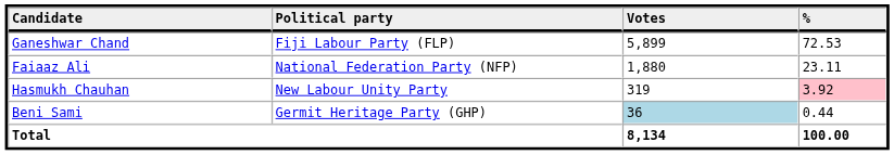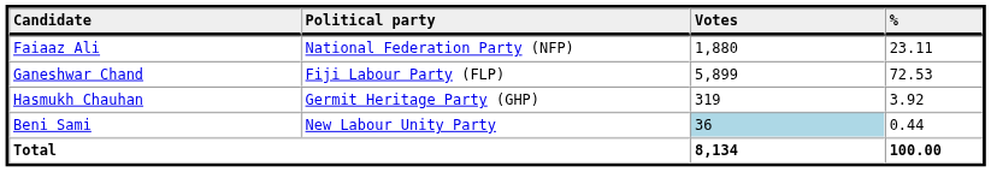 <table table width="70%" border="1" align="center" cellpadding=3 cellspacing=0 style="margin:5px; border:3px solid;">
 <tr>
 <td td width="30%" style="border-bottom:3px solid; background:#efefef;"><strong>Candidate</strong></td>
 <td td width="40%" style="border-bottom:3px solid; background:#efefef;"><strong>Political party</strong></td>
 <td td width="20%" style="border-bottom:3px solid; background:#efefef;"><strong>Votes</strong></td>
 <td td width="10%" style="border-bottom:3px solid; background:#efefef;"><strong>%</strong></td>
 </tr>
 <tr>
+<td><a href='#'>Faiaaz Ali</a></td>
+<td><a href='#'>National Federation Party</a> (NFP)</td>
+<td>1,880</td>
+<td>23.11</td>
+</tr>
+<tr>
 <td><a href='#'>Ganeshwar Chand</a></td>
 <td><a href='#'>Fiji Labour Party</a> (FLP)</td>
 <td>5,899</td>
 <td>72.53</td>
 </tr>
 <tr>
-<td><a href='#'>Faiaaz Ali</a></td>
-<td><a href='#'>National Federation Party</a> (NFP)</td>
-<td>1,880</td>
-<td>23.11</td>
-</tr>
-<tr>
 <td><a href='#'>Hasmukh Chauhan</a></td>
-<td><a href='#'>New Labour Unity Party</a></td>
+<td><a href='#'>Germit Heritage Party</a> (GHP)</td>
 <td>319</td>
-<td style="background: pink;">3.92</td>
+<td>3.92</td>
 </tr>
 <tr>
 <td><a href='#'>Beni Sami</a></td>
-<td><a href='#'>Germit Heritage Party</a> (GHP)</td>
+<td><a href='#'>New Labour Unity Party</a></td>
 <td style="background: lightblue;">36</td>
 <td>0.44</td>
 </tr>
 <tr>
 <td colspan=2><strong>Total</strong></td>
 <td><strong>8,134</strong></td>
 <td><strong>100.00</strong></td>
 </tr>
 <tr>
 </tr>
 </table>
